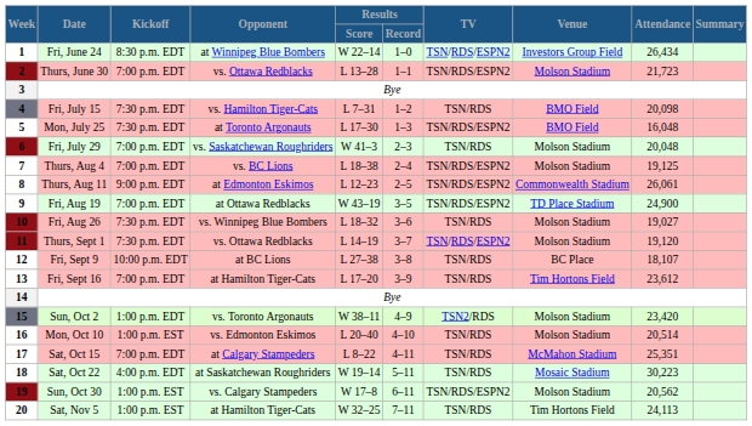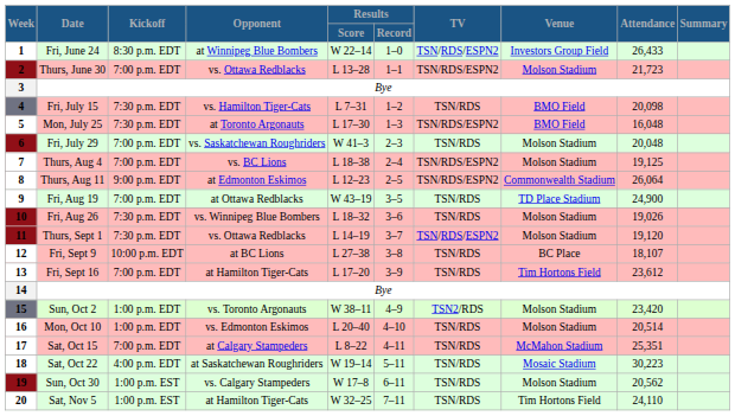 <table class="wikitable" style="font-size: 95%;">
 <tr>
 <th style="background:#1A5484;color:#A9AFB5;" rowspan=2>Week</th>
 <th style="background:#1A5484;color:#A9AFB5;" rowspan=2>Date</th>
 <th style="background:#1A5484;color:#A9AFB5;" rowspan=2>Kickoff</th>
 <th style="background:#1A5484;color:#A9AFB5;" rowspan=2>Opponent</th>
 <th style="background:#1A5484;color:#A9AFB5;" colspan=2>Results</th>
 <th style="background:#1A5484;color:#A9AFB5;" rowspan=2>TV</th>
 <th style="background:#1A5484;color:#A9AFB5;" rowspan=2>Venue</th>
 <th style="background:#1A5484;color:#A9AFB5;" rowspan=2>Attendance</th>
 <th style="background:#1A5484;color:#A9AFB5;" rowspan=2>Summary</th>
 </tr>
 <tr>
 <th style="background:#1A5484;color:#A9AFB5;">Score</th>
 <th style="background:#1A5484;color:#A9AFB5;">Record</th>
 </tr>
 <tr align="center" bgcolor="#ddffdd">
 <th style="text-align:center; background:white;"><span><strong>1</strong></span></th>
 <td align="center">Fri, June 24</td>
 <td align="center">8:30 p.m. EDT</td>
 <td align="center">at <a href='#'>Winnipeg Blue Bombers</a></td>
 <td align="center">W 22–14</td>
 <td align="center">1–0</td>
 <td align="center"><a href='#'>TSN</a>/<a href='#'>RDS</a>/<a href='#'>ESPN2</a></td>
 <td align="center"><a href='#'>Investors Group Field</a></td>
-<td align="center">26,434</td>
+<td align="center">26,433</td>
 <td align="center"></td>
 </tr>
 <tr align="center" bgcolor="#ffbbbb">
 <th style="text-align:center; background:#900F17;"><span><strong>2</strong></span></th>
 <td align="center">Thurs, June 30</td>
 <td align="center">7:00 p.m. EDT</td>
 <td align="center">vs. <a href='#'>Ottawa Redblacks</a></td>
 <td align="center">L 13–28</td>
 <td align="center">1–1</td>
 <td align="center">TSN/RDS/ESPN2</td>
 <td align="center"><a href='#'>Molson Stadium</a></td>
 <td align="center">21,723</td>
 <td align="center"></td>
 </tr>
 <tr align="center" bgcolor="#ffffff">
 <th align="center"><strong>3</strong></th>
 <td colspan=9 align="center" valign="middle"><em>Bye</em></td>
 </tr>
 <tr align="center" bgcolor="#ffbbbb">
 <th style="text-align:center; background:#6F7282;"><span><strong>4</strong></span></th>
 <td align="center">Fri, July 15</td>
 <td align="center">7:30 p.m. EDT</td>
 <td align="center">vs. <a href='#'>Hamilton Tiger-Cats</a></td>
 <td align="center">L 7–31</td>
 <td align="center">1–2</td>
 <td align="center">TSN/RDS</td>
 <td align="center"><a href='#'>BMO Field</a></td>
 <td align="center">20,098</td>
 <td align="center"></td>
 </tr>
 <tr align="center" bgcolor="#ffbbbb">
 <th style="text-align:center; background:white;"><span><strong>5</strong></span></th>
 <td align="center">Mon, July 25</td>
 <td align="center">7:30 p.m. EDT</td>
 <td align="center">at <a href='#'>Toronto Argonauts</a></td>
 <td align="center">L 17–30</td>
 <td align="center">1–3</td>
 <td align="center">TSN/RDS/ESPN2</td>
 <td align="center"><a href='#'>BMO Field</a></td>
 <td align="center">16,048</td>
 <td align="center"></td>
 </tr>
 <tr align="center" bgcolor="#ddffdd">
 <th style="text-align:center; background:#900F17;"><span><strong>6</strong></span></th>
 <td align="center">Fri, July 29</td>
 <td align="center">7:00 p.m. EDT</td>
 <td align="center">vs. <a href='#'>Saskatchewan Roughriders</a></td>
 <td align="center">W 41–3</td>
 <td align="center">2–3</td>
 <td align="center">TSN/RDS</td>
 <td align="center">Molson Stadium</td>
 <td align="center">20,048</td>
 <td align="center"></td>
 </tr>
 <tr align="center" bgcolor="#ffbbbb">
 <th style="text-align:center; background:white;"><span><strong>7</strong></span></th>
 <td align="center">Thurs, Aug 4</td>
 <td align="center">7:00 p.m. EDT</td>
 <td align="center">vs. <a href='#'>BC Lions</a></td>
 <td align="center">L 18–38</td>
 <td align="center">2–4</td>
 <td align="center">TSN/RDS/ESPN2</td>
 <td align="center">Molson Stadium</td>
 <td align="center">19,125</td>
 <td align="center"></td>
 </tr>
 <tr align="center" bgcolor="#ffbbbb">
 <th style="text-align:center; background:white;"><span><strong>8</strong></span></th>
 <td align="center">Thurs, Aug 11</td>
 <td align="center">9:00 p.m. EDT</td>
 <td align="center">at <a href='#'>Edmonton Eskimos</a></td>
 <td align="center">L 12–23</td>
 <td align="center">2–5</td>
 <td align="center">TSN/RDS/ESPN2</td>
 <td align="center"><a href='#'>Commonwealth Stadium</a></td>
-<td align="center">26,061</td>
+<td align="center">26,064</td>
 <td align="center"></td>
 </tr>
 <tr align="center" bgcolor="#ddffdd">
 <th style="text-align:center; background:white;"><span><strong>9</strong></span></th>
 <td align="center">Fri, Aug 19</td>
 <td align="center">7:00 p.m. EDT</td>
 <td align="center">at Ottawa Redblacks</td>
 <td align="center">W 43–19</td>
 <td align="center">3–5</td>
-<td align="center">TSN/RDS/ESPN2</td>
+<td align="center">TSN/RDS</td>
 <td align="center"><a href='#'>TD Place Stadium</a></td>
 <td align="center">24,900</td>
 <td align="center"></td>
 </tr>
 <tr align="center" bgcolor="#ffbbbb">
 <th style="text-align:center; background:#900F17;"><span><strong>10</strong></span></th>
 <td align="center">Fri, Aug 26</td>
 <td align="center">7:30 p.m. EDT</td>
 <td align="center">vs. Winnipeg Blue Bombers</td>
 <td align="center">L 18–32</td>
 <td align="center">3–6</td>
 <td align="center">TSN/RDS</td>
 <td align="center">Molson Stadium</td>
-<td align="center">19,027</td>
+<td align="center">19,026</td>
 <td align="center"></td>
 </tr>
 <tr align="center" bgcolor="#ffbbbb">
 <th style="text-align:center; background:#900F17;"><span><strong>11</strong></span></th>
 <td align="center">Thurs, Sept 1</td>
 <td align="center">7:30 p.m. EDT</td>
 <td align="center">vs. Ottawa Redblacks</td>
 <td align="center">L 14–19</td>
 <td align="center">3–7</td>
 <td align="center"><a href='#'>TSN</a>/<a href='#'>RDS</a>/<a href='#'>ESPN2</a></td>
 <td align="center">Molson Stadium</td>
 <td align="center">19,120</td>
 <td align="center"></td>
 </tr>
 <tr align="center" bgcolor="#ffbbbb">
 <th style="text-align:center; background:white;"><span><strong>12</strong></span></th>
 <td align="center">Fri, Sept 9</td>
 <td align="center">10:00 p.m. EDT</td>
 <td align="center">at BC Lions</td>
 <td align="center">L 27–38</td>
 <td align="center">3–8</td>
 <td align="center">TSN/RDS</td>
 <td align="center">BC Place</td>
 <td align="center">18,107</td>
 <td align="center"></td>
 </tr>
 <tr align="center" bgcolor="#ffbbbb">
 <th style="text-align:center; background:white;"><span><strong>13</strong></span></th>
 <td align="center">Fri, Sept 16</td>
 <td align="center">7:00 p.m. EDT</td>
 <td align="center">at Hamilton Tiger-Cats</td>
 <td align="center">L 17–20</td>
 <td align="center">3–9</td>
 <td align="center">TSN/RDS</td>
 <td align="center"><a href='#'>Tim Hortons Field</a></td>
 <td align="center">23,612</td>
 <td align="center"></td>
 </tr>
 <tr align="center" bgcolor="#ffffff">
 <th align="center"><strong>14</strong></th>
 <td colspan=9 align="center" valign="middle"><em>Bye</em></td>
 </tr>
 <tr align="center" bgcolor="#ddfffdd">
 <th style="text-align:center; background:#6F7282;"><span><strong>15</strong></span></th>
 <td align="center">Sun, Oct 2</td>
 <td align="center">1:00 p.m. EDT</td>
 <td align="center">vs. Toronto Argonauts</td>
 <td align="center">W 38–11</td>
 <td align="center">4–9</td>
 <td align="center"><a href='#'>TSN2</a>/RDS</td>
 <td align="center">Molson Stadium</td>
 <td align="center">23,420</td>
 <td align="center"></td>
 </tr>
 <tr align="center" bgcolor="#ffbbbb">
 <th style="text-align:center; background:white;"><span><strong>16</strong></span></th>
 <td align="center">Mon, Oct 10</td>
-<td align="center">1:00 p.m. EST</td>
+<td align="center">1:00 p.m. EDT</td>
 <td align="center">vs. Edmonton Eskimos</td>
 <td align="center">L 20–40</td>
 <td align="center">4–10</td>
 <td align="center">TSN/RDS</td>
 <td align="center">Molson Stadium</td>
 <td align="center">20,514</td>
 <td align="center"></td>
 </tr>
 <tr align="center" bgcolor="#ffbbbb">
 <th style="text-align:center; background:white;"><span><strong>17</strong></span></th>
 <td align="center">Sat, Oct 15</td>
 <td align="center">7:00 p.m. EDT</td>
 <td align="center">at <a href='#'>Calgary Stampeders</a></td>
 <td align="center">L 8–22</td>
 <td align="center">4–11</td>
 <td align="center">TSN/RDS</td>
 <td align="center"><a href='#'>McMahon Stadium</a></td>
 <td align="center">25,351</td>
 <td align="center"></td>
 </tr>
 <tr align="center" bgcolor="#ddffdd">
 <th style="text-align:center; background:white;"><span><strong>18</strong></span></th>
 <td align="center">Sat, Oct 22</td>
 <td align="center">4:00 p.m. EDT</td>
 <td align="center">at Saskatchewan Roughriders</td>
 <td align="center">W 19–14</td>
 <td align="center">5–11</td>
 <td align="center">TSN/RDS</td>
 <td align="center"><a href='#'>Mosaic Stadium</a></td>
 <td align="center">30,223</td>
 <td align="center"></td>
 </tr>
 <tr align="center" bgcolor="#ddffdd">
 <th style="text-align:center; background:#900F17;"><span><strong>19</strong></span></th>
 <td align="center">Sun, Oct 30</td>
 <td align="center">1:00 p.m. EST</td>
 <td align="center">vs. Calgary Stampeders</td>
 <td align="center">W 17–8</td>
 <td align="center">6–11</td>
-<td align="center">TSN/RDS/ESPN2</td>
+<td align="center">TSN/RDS</td>
 <td align="center">Molson Stadium</td>
 <td align="center">20,562</td>
 <td align="center"></td>
 </tr>
 <tr align="center" bgcolor="#ddffdd">
 <th style="text-align:center; background:white;"><span><strong>20</strong></span></th>
 <td align="center">Sat, Nov 5</td>
 <td align="center">1:00 p.m. EST</td>
 <td align="center">at Hamilton Tiger-Cats</td>
 <td align="center">W 32–25</td>
 <td align="center">7–11</td>
 <td align="center">TSN/RDS</td>
 <td align="center">Tim Hortons Field</td>
-<td align="center">24,113</td>
+<td align="center">24,110</td>
 <td align="center"></td>
 </tr>
 </table>
